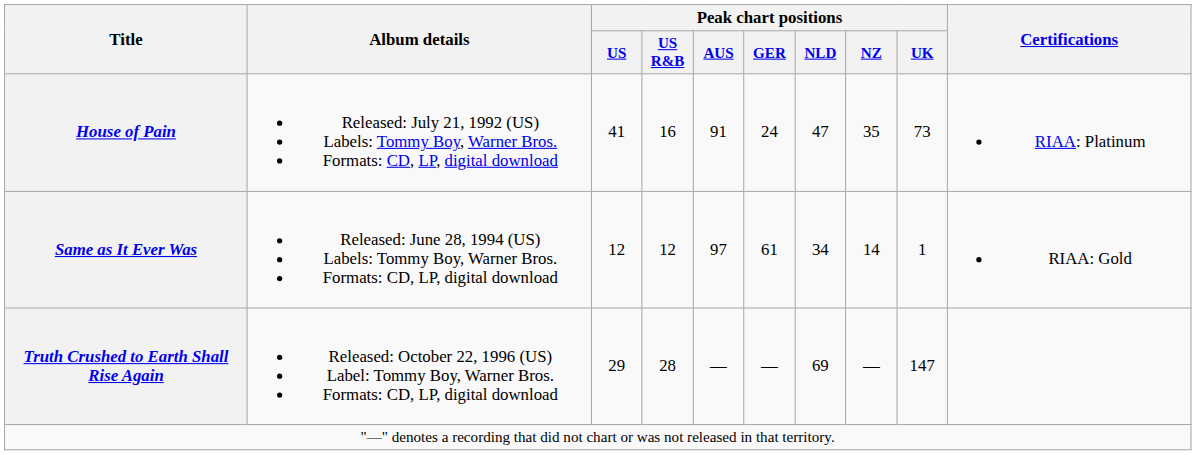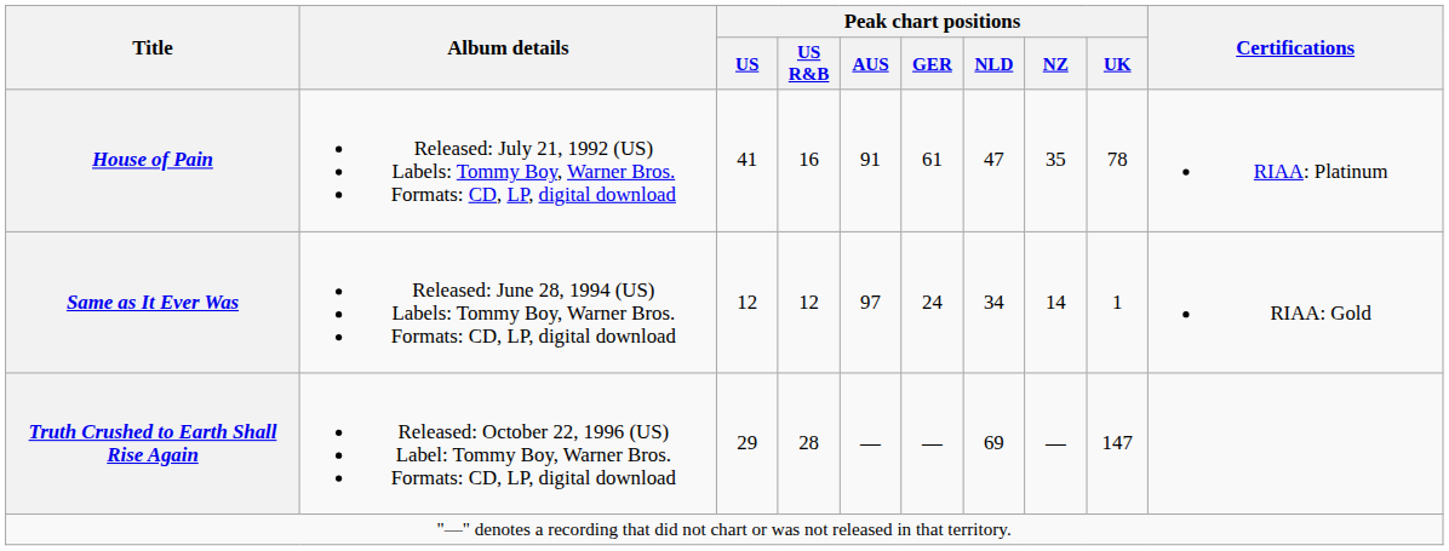 <table class="wikitable plainrowheaders" style="text-align:center;" border="1">
 <tr>
 <th scope="col" rowspan="2" style="width:14em;">Title</th>
 <th scope="col" rowspan="2" style="width:20em;">Album details</th>
 <th scope="col" colspan="7">Peak chart positions</th>
 <th scope="col" rowspan="2" style="width:14em;"><a href='#'>Certifications</a></th>
 </tr>
 <tr>
 <th scope="col" style="width:2.9em;font-size:90%;"><a href='#'>US</a><br></th>
 <th scope="col" style="width:2.9em;font-size:90%;"><a href='#'>US<br>R&B</a><br></th>
 <th scope="col" style="width:2.9em;font-size:90%;"><a href='#'>AUS</a><br></th>
 <th scope="col" style="width:2.9em;font-size:90%;"><a href='#'>GER</a><br></th>
 <th scope="col" style="width:2.9em;font-size:90%;"><a href='#'>NLD</a><br></th>
 <th scope="col" style="width:2.9em;font-size:90%;"><a href='#'>NZ</a><br></th>
 <th scope="col" style="width:2.9em;font-size:90%;"><a href='#'>UK</a><br></th>
 </tr>
 <tr>
 <th scope="row"><em><a href='#'>House of Pain</a></em></th>
 <td><br><ul><li>Released: July 21, 1992 <span>(US)</span></li><li>Labels: <a href='#'>Tommy Boy</a>, <a href='#'>Warner Bros.</a></li><li>Formats: <a href='#'>CD</a>, <a href='#'>LP</a>, <a href='#'>digital download</a></li></ul></td>
 <td>41</td>
 <td>16</td>
 <td>91</td>
-<td>24</td>
+<td>61</td>
 <td>47</td>
 <td>35</td>
-<td>73</td>
+<td>78</td>
 <td><br><ul><li><a href='#'>RIAA</a>: Platinum</li></ul></td>
 </tr>
 <tr>
 <th scope="row"><em><a href='#'>Same as It Ever Was</a></em></th>
 <td><br><ul><li>Released: June 28, 1994 <span>(US)</span></li><li>Labels: Tommy Boy, Warner Bros.</li><li>Formats: CD, LP, digital download</li></ul></td>
 <td>12</td>
 <td>12</td>
 <td>97</td>
-<td>61</td>
+<td>24</td>
 <td>34</td>
 <td>14</td>
 <td>1</td>
 <td><br><ul><li>RIAA: Gold</li></ul></td>
 </tr>
 <tr>
 <th scope="row"><em><a href='#'>Truth Crushed to Earth Shall Rise Again</a></em></th>
 <td><br><ul><li>Released: October 22, 1996 <span>(US)</span></li><li>Label: Tommy Boy, Warner Bros.</li><li>Formats: CD, LP, digital download</li></ul></td>
 <td>29</td>
 <td>28</td>
 <td>—</td>
 <td>—</td>
 <td>69</td>
 <td>—</td>
 <td>147</td>
 <td></td>
 </tr>
 <tr>
 <td colspan="15" style="font-size:90%">"—" denotes a recording that did not chart or was not released in that territory.</td>
 </tr>
 </table>
